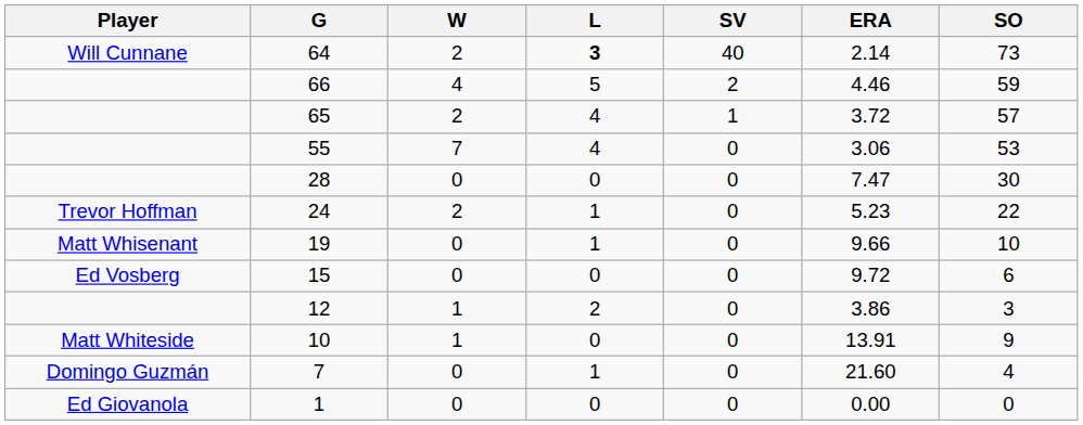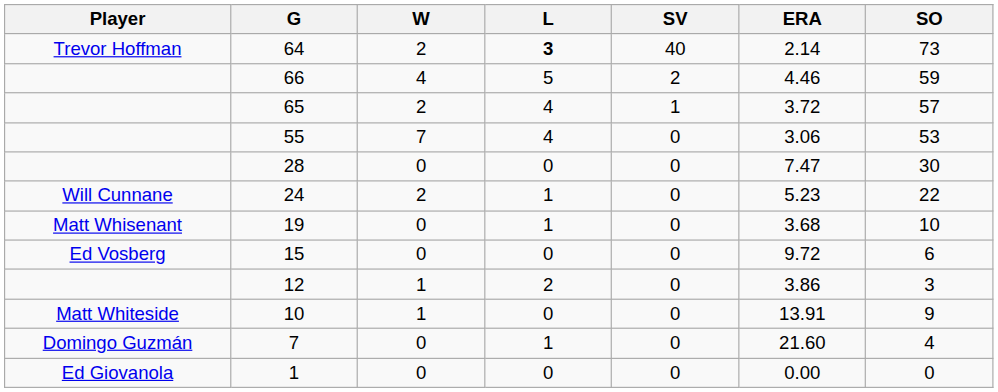 <table class="wikitable sortable">
 <tr>
 <th bgcolor="#DDDDFF" width="16%">Player</th>
 <th bgcolor="#DDDDFF" width="9%">G</th>
 <th bgcolor="#DDDDFF" width="9%">W</th>
 <th bgcolor="#DDDDFF" width="9%">L</th>
 <th bgcolor="#DDDDFF" width="9%">SV</th>
 <th bgcolor="#DDDDFF" width="9%">ERA</th>
 <th bgcolor="#DDDDFF" width="9%">SO</th>
 </tr>
 <tr align="center">
-<td><a href='#'>Will Cunnane</a></td>
+<td><a href='#'>Trevor Hoffman</a></td>
 <td>64</td>
 <td>2</td>
 <td><strong>3</strong></td>
 <td>40</td>
 <td>2.14</td>
 <td>73</td>
 </tr>
 <tr align=center>
 <td></td>
 <td>66</td>
 <td>4</td>
 <td>5</td>
 <td>2</td>
 <td>4.46</td>
 <td>59</td>
 </tr>
 <tr align="center">
 <td></td>
 <td>65</td>
 <td>2</td>
 <td>4</td>
 <td>1</td>
 <td>3.72</td>
 <td>57</td>
 </tr>
 <tr align="center">
 <td></td>
 <td>55</td>
 <td>7</td>
 <td>4</td>
 <td>0</td>
 <td>3.06</td>
 <td>53</td>
 </tr>
 <tr align="center">
 <td></td>
 <td>28</td>
 <td>0</td>
 <td>0</td>
 <td>0</td>
 <td>7.47</td>
 <td>30</td>
 </tr>
 <tr align="center">
-<td><a href='#'>Trevor Hoffman</a></td>
+<td><a href='#'>Will Cunnane</a></td>
 <td>24</td>
 <td>2</td>
 <td>1</td>
 <td>0</td>
 <td>5.23</td>
 <td>22</td>
 </tr>
 <tr align=center>
 <td><a href='#'>Matt Whisenant</a></td>
 <td>19</td>
 <td>0</td>
 <td>1</td>
 <td>0</td>
-<td>9.66</td>
+<td>3.68</td>
 <td>10</td>
 </tr>
 <tr align=center>
 <td><a href='#'>Ed Vosberg</a></td>
 <td>15</td>
 <td>0</td>
 <td>0</td>
 <td>0</td>
 <td>9.72</td>
 <td>6</td>
 </tr>
 <tr align=center>
 <td></td>
 <td>12</td>
 <td>1</td>
 <td>2</td>
 <td>0</td>
 <td>3.86</td>
 <td>3</td>
 </tr>
 <tr align="center">
 <td><a href='#'>Matt Whiteside</a></td>
 <td>10</td>
 <td>1</td>
 <td>0</td>
 <td>0</td>
 <td>13.91</td>
 <td>9</td>
 </tr>
 <tr align=center>
 <td><a href='#'>Domingo Guzmán</a></td>
 <td>7</td>
 <td>0</td>
 <td>1</td>
 <td>0</td>
 <td>21.60</td>
 <td>4</td>
 </tr>
 <tr align=center>
 <td><a href='#'>Ed Giovanola</a></td>
 <td>1</td>
 <td>0</td>
 <td>0</td>
 <td>0</td>
 <td>0.00</td>
 <td>0</td>
 </tr>
 </table>
